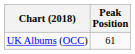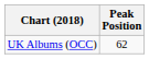 <table class="wikitable">
 <tr>
 <th>Chart (2018)</th>
 <th>Peak<br>Position</th>
 </tr>
 <tr>
 <td><a href='#'>UK Albums</a> (<a href='#'>OCC</a>)</td>
-<td style="text-align:center">61</td>
+<td style="text-align:center">62</td>
 </tr>
 </table>
